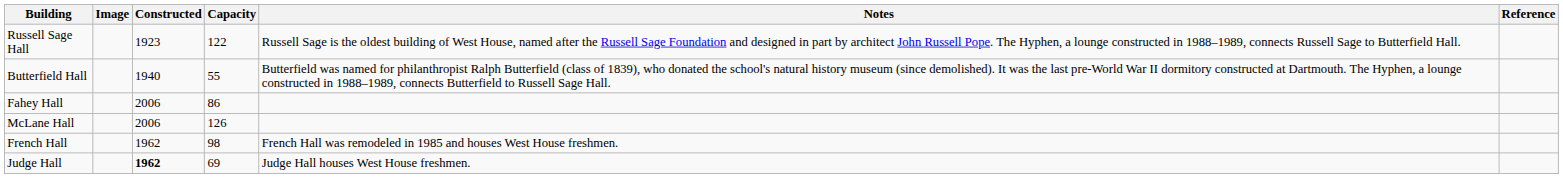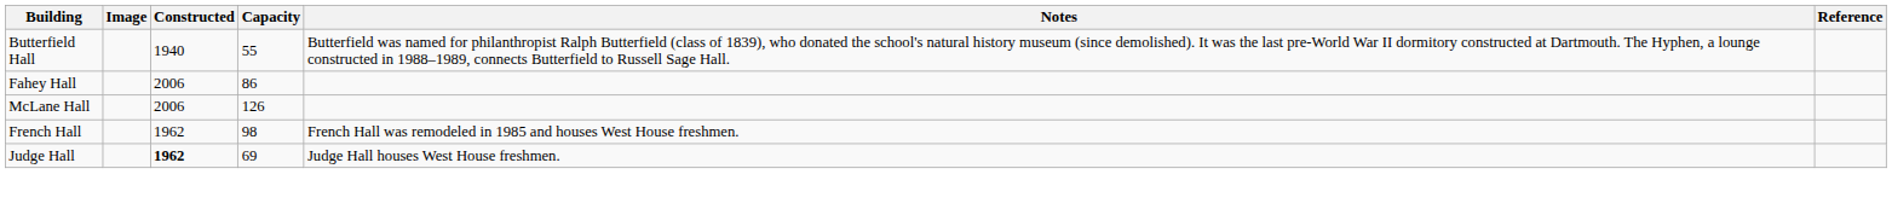 <table class="wikitable sortable">
 <tr>
 <th>Building</th>
 <th>Image</th>
 <th>Constructed</th>
 <th>Capacity</th>
 <th>Notes</th>
 <th>Reference</th>
-</tr>
-<tr>
-<td>Russell Sage Hall</td>
-<td></td>
-<td>1923</td>
-<td>122</td>
-<td>Russell Sage is the oldest building of West House, named after the <a href='#'>Russell Sage Foundation</a> and designed in part by architect <a href='#'>John Russell Pope</a>. The Hyphen, a lounge constructed in 1988–1989, connects Russell Sage to Butterfield Hall.</td>
-<td><br></td>
 </tr>
 <tr>
 <td>Butterfield Hall</td>
 <td></td>
 <td>1940</td>
 <td>55</td>
 <td>Butterfield was named for philanthropist Ralph Butterfield (class of 1839), who donated the school's natural history museum (since demolished). It was the last pre-World War II dormitory constructed at Dartmouth. The Hyphen, a lounge constructed in 1988–1989, connects Butterfield to Russell Sage Hall.</td>
 <td><br></td>
 </tr>
 <tr>
 <td>Fahey Hall</td>
 <td></td>
 <td>2006</td>
 <td>86</td>
 <td></td>
 <td><br></td>
 </tr>
 <tr>
 <td>McLane Hall</td>
 <td></td>
 <td>2006</td>
 <td>126</td>
 <td></td>
 <td></td>
 </tr>
 <tr>
 <td>French Hall</td>
 <td></td>
 <td>1962</td>
 <td>98</td>
 <td>French Hall was remodeled in 1985 and houses West House freshmen.</td>
 <td><br></td>
 </tr>
 <tr>
 <td>Judge Hall</td>
 <td></td>
 <td><strong>1962</strong></td>
 <td>69</td>
 <td>Judge Hall houses West House freshmen.</td>
 <td></td>
 </tr>
 </table>
